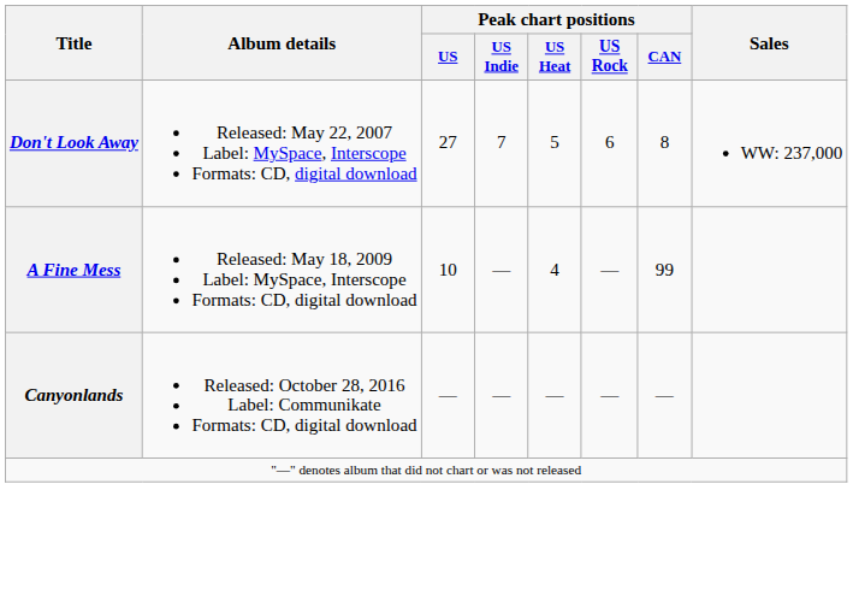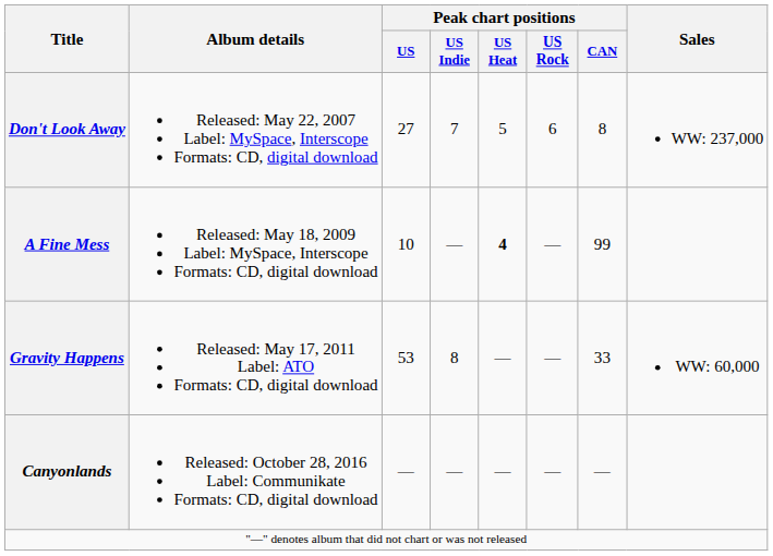 <table class="wikitable plainrowheaders" style="text-align:center;">
 <tr>
 <th scope="col" rowspan="2">Title</th>
 <th scope="col" rowspan="2">Album details</th>
 <th scope="col" colspan="5">Peak chart positions</th>
 <th scope="col" rowspan="2">Sales</th>
 </tr>
 <tr>
 <th scope="col" style="width:3em;font-size:85%;"><a href='#'>US</a><br></th>
 <th scope="col" style="width:3em;font-size:85%;"><a href='#'>US<br>Indie</a><br></th>
 <th scope="col" style="width:3em;font-size:85%;"><a href='#'>US<br>Heat</a><br></th>
 <th scope="col" style="width:3em;font-size:90%;"><a href='#'>US<br>Rock</a><br></th>
 <th scope="col" style="width:3em;font-size:85%;"><a href='#'>CAN</a><br></th>
 </tr>
 <tr>
 <th scope="row"><em><a href='#'>Don't Look Away</a></em></th>
 <td><br><ul><li>Released: May 22, 2007</li><li>Label: <a href='#'>MySpace</a>, <a href='#'>Interscope</a></li><li>Formats: CD, <a href='#'>digital download</a></li></ul></td>
 <td>27</td>
 <td>7</td>
 <td>5</td>
 <td>6</td>
 <td>8</td>
 <td><br><ul><li>WW: 237,000</li></ul></td>
 </tr>
 <tr>
 <th scope="row"><em><a href='#'>A Fine Mess</a></em></th>
 <td><br><ul><li>Released: May 18, 2009</li><li>Label: MySpace, Interscope</li><li>Formats: CD, digital download</li></ul></td>
 <td>10</td>
 <td>—</td>
-<td>4</td>
+<td><strong>4</strong></td>
 <td>—</td>
 <td>99</td>
 <td></td>
+</tr>
+<tr>
+<th scope="row"><em><a href='#'>Gravity Happens</a></em></th>
+<td><br><ul><li>Released: May 17, 2011</li><li>Label: <a href='#'>ATO</a></li><li>Formats: CD, digital download</li></ul></td>
+<td>53</td>
+<td>8</td>
+<td>—</td>
+<td>—</td>
+<td>33</td>
+<td><br><ul><li>WW: 60,000</li></ul></td>
 </tr>
 <tr>
 <th scope="row"><em>Canyonlands</em></th>
 <td><br><ul><li>Released: October 28, 2016</li><li>Label: Communikate</li><li>Formats: CD, digital download</li></ul></td>
 <td>—</td>
 <td>—</td>
 <td>—</td>
 <td>—</td>
 <td>—</td>
 <td></td>
 </tr>
 <tr>
 <td colspan="8" style="text-align:center; font-size:9pt;">"—" denotes album that did not chart or was not released</td>
 </tr>
 </table>
